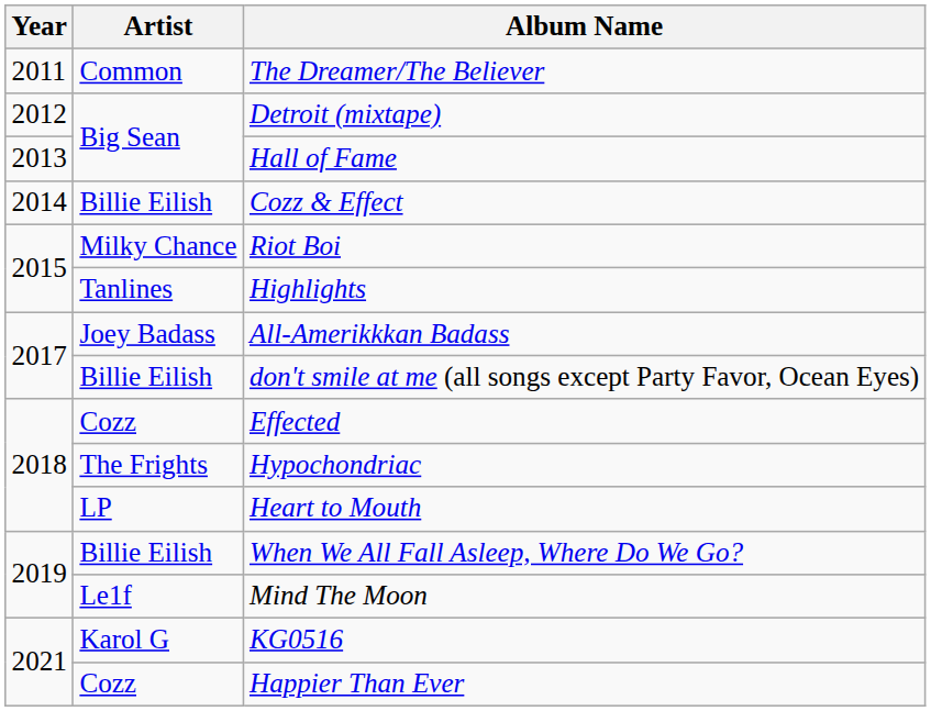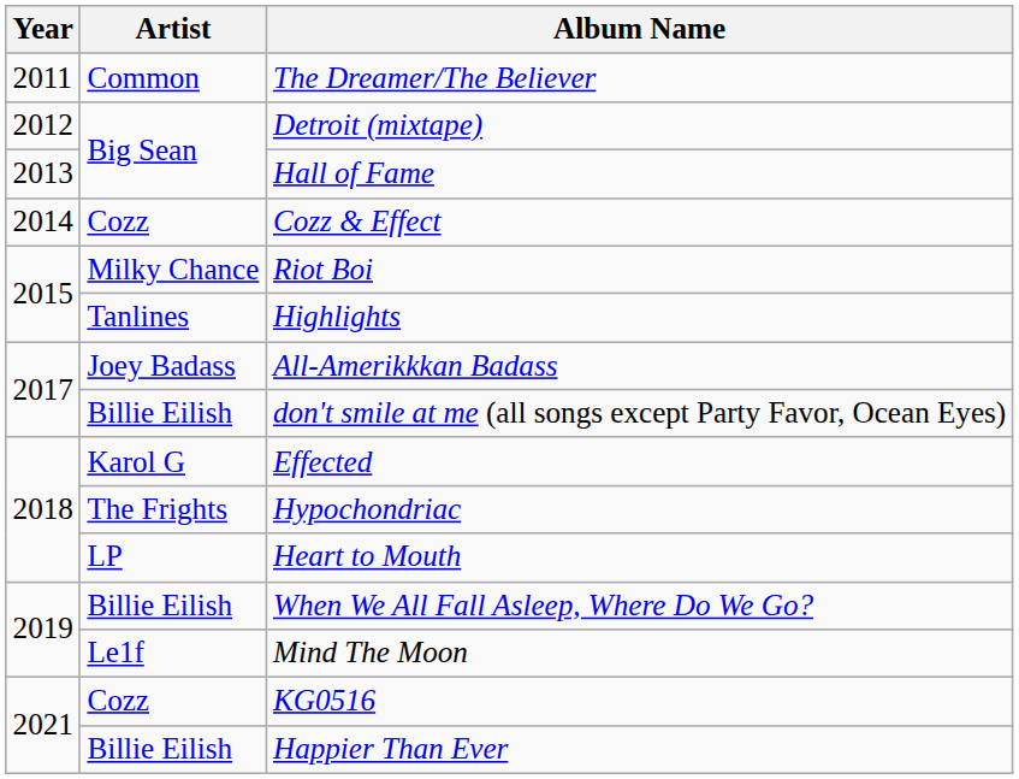 <table class="wikitable">
 <tr>
 <th>Year</th>
 <th>Artist</th>
 <th>Album Name</th>
 </tr>
 <tr>
 <td>2011</td>
 <td><a href='#'>Common</a></td>
 <td><em><a href='#'>The Dreamer/The Believer</a></em></td>
 </tr>
 <tr>
 <td>2012</td>
 <td rowspan="2"><a href='#'>Big Sean</a></td>
 <td><em><a href='#'>Detroit (mixtape)</a></em></td>
 </tr>
 <tr>
 <td>2013</td>
 <td><a href='#'><em>Hall of Fame</em></a></td>
 </tr>
 <tr>
 <td>2014</td>
-<td><a href='#'>Billie Eilish</a></td>
+<td><a href='#'>Cozz</a></td>
 <td><em><a href='#'>Cozz & Effect</a></em></td>
 </tr>
 <tr>
 <td rowspan="2">2015</td>
 <td><a href='#'>Milky Chance</a></td>
 <td><em><a href='#'>Riot Boi</a></em></td>
 </tr>
 <tr>
 <td><a href='#'>Tanlines</a></td>
 <td><a href='#'><em>Highlights</em></a></td>
 </tr>
 <tr>
 <td rowspan="2">2017</td>
 <td><a href='#'>Joey Badass</a></td>
 <td><em><a href='#'>All-Amerikkkan Badass</a></em></td>
 </tr>
 <tr>
 <td><a href='#'>Billie Eilish</a></td>
 <td><a href='#'><em>don't smile at me</em></a> (all songs except Party Favor, Ocean Eyes)</td>
 </tr>
 <tr>
 <td rowspan="3">2018</td>
-<td><a href='#'>Cozz</a></td>
+<td><a href='#'>Karol G</a></td>
 <td><em><a href='#'>Effected</a></em></td>
 </tr>
 <tr>
 <td><a href='#'>The Frights</a></td>
 <td><a href='#'><em>Hypochondriac</em></a></td>
 </tr>
 <tr>
 <td><a href='#'>LP</a></td>
 <td><em><a href='#'>Heart to Mouth</a></em></td>
 </tr>
 <tr>
 <td rowspan="2">2019</td>
 <td><a href='#'>Billie Eilish</a></td>
 <td><em><a href='#'>When We All Fall Asleep, Where Do We Go?</a></em></td>
 </tr>
 <tr>
 <td><a href='#'>Le1f</a></td>
 <td><em>Mind The Moon</em></td>
 </tr>
 <tr>
 <td rowspan="2">2021</td>
-<td><a href='#'>Karol G</a></td>
+<td><a href='#'>Cozz</a></td>
 <td><em><a href='#'>KG0516</a></em></td>
 </tr>
 <tr>
-<td><a href='#'>Cozz</a></td>
+<td><a href='#'>Billie Eilish</a></td>
 <td><em><a href='#'>Happier Than Ever</a></em></td>
 </tr>
 </table>
